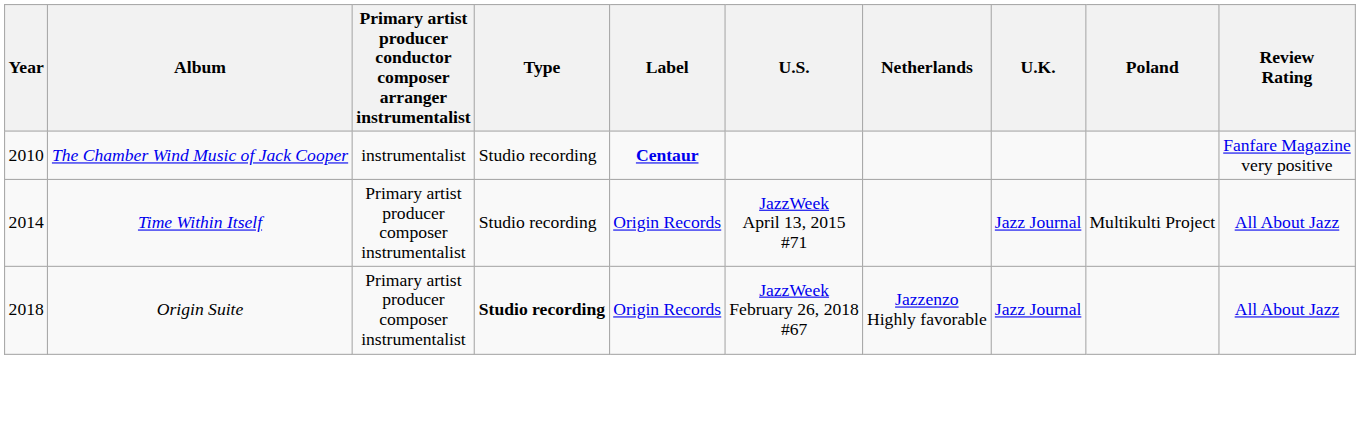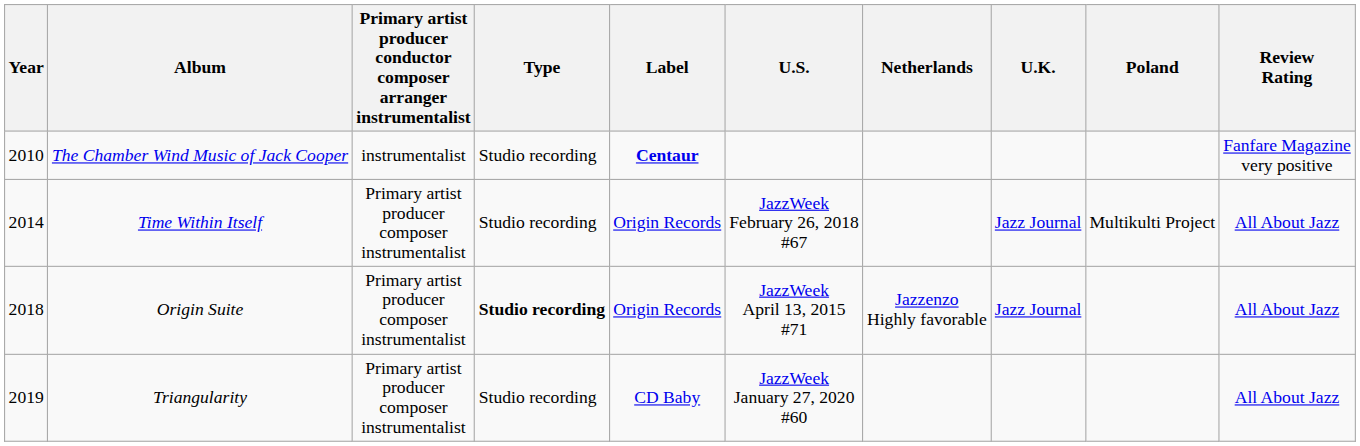 <table class="wikitable">
 <tr>
 <th>Year</th>
 <th>Album</th>
 <th>Primary artist<br>producer<br>conductor<br>composer<br>arranger<br>instrumentalist</th>
 <th>Type</th>
 <th>Label</th>
 <th>U.S.</th>
 <th>Netherlands</th>
 <th>U.K.</th>
 <th>Poland</th>
 <th>Review<br>Rating</th>
 </tr>
 <tr>
 <td>2010</td>
 <td align="center"><em><a href='#'>The Chamber Wind Music of Jack Cooper</a></em></td>
 <td align="center">instrumentalist</td>
 <td>Studio recording</td>
 <td align="center"><strong><a href='#'>Centaur</a></strong></td>
 <td></td>
 <td></td>
 <td></td>
 <td></td>
 <td align="center"><a href='#'>Fanfare Magazine</a><br>very positive</td>
 </tr>
 <tr>
 <td>2014</td>
 <td align="center"><em><a href='#'>Time Within Itself</a></em></td>
 <td align="center">Primary artist<br>producer<br>composer<br>instrumentalist</td>
 <td>Studio recording</td>
 <td align="center"><a href='#'>Origin Records</a></td>
-<td align="center"><a href='#'>JazzWeek</a><br>April 13, 2015<br>#71</td>
+<td align="center"><a href='#'>JazzWeek</a><br>February 26, 2018<br>#67</td>
 <td></td>
 <td align="center"><a href='#'>Jazz Journal</a><br></td>
 <td align="center">Multikulti Project<br></td>
 <td align="center"><a href='#'>All About Jazz</a><br></td>
 </tr>
 <tr>
 <td>2018</td>
 <td align="center"><em>Origin Suite</em></td>
 <td align="center">Primary artist<br>producer<br>composer<br>instrumentalist</td>
 <td><strong>Studio recording</strong></td>
 <td align="center"><a href='#'>Origin Records</a></td>
-<td align="center"><a href='#'>JazzWeek</a><br>February 26, 2018<br>#67</td>
+<td align="center"><a href='#'>JazzWeek</a><br>April 13, 2015<br>#71</td>
 <td align="center"><a href='#'>Jazzenzo</a><br>Highly favorable</td>
 <td align="center"><a href='#'>Jazz Journal</a><br></td>
 <td></td>
 <td align="center"><a href='#'>All About Jazz</a><br></td>
 </tr>
+<tr>
+<td>2019</td>
+<td align="center"><em>Triangularity</em></td>
+<td align="center">Primary artist<br>producer<br>composer<br>instrumentalist</td>
+<td>Studio recording</td>
+<td align="center"><a href='#'>CD Baby</a></td>
+<td align="center"><a href='#'>JazzWeek</a><br>January 27, 2020<br>#60</td>
+<td></td>
+<td></td>
+<td></td>
+<td align="center"><a href='#'>All About Jazz</a><br></td>
+</tr>
 </table>
